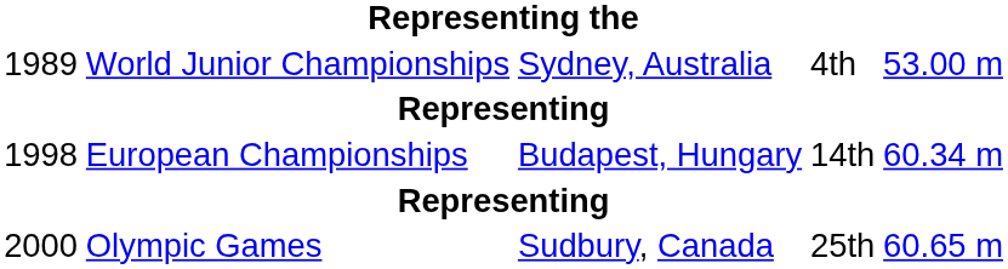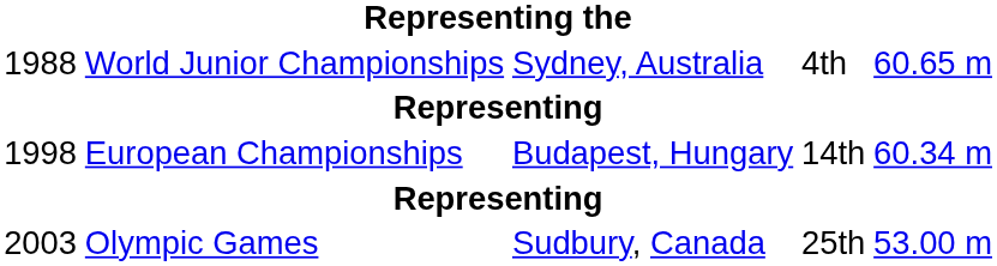 <table>
 <tr>
 <th colspan="6">Representing the </th>
 </tr>
 <tr>
-<td>1989</td>
+<td>1988</td>
 <td><a href='#'>World Junior Championships</a></td>
 <td><a href='#'>Sydney, Australia</a></td>
 <td>4th</td>
-<td><a href='#'>53.00 m</a></td>
+<td><a href='#'>60.65 m</a></td>
 </tr>
 <tr>
 <th colspan="5">Representing </th>
 </tr>
 <tr>
 <td>1998</td>
 <td><a href='#'>European Championships</a></td>
 <td><a href='#'>Budapest, Hungary</a></td>
 <td>14th</td>
 <td><a href='#'>60.34 m</a></td>
 </tr>
 <tr>
 <th colspan="5">Representing </th>
 </tr>
 <tr>
-<td>2000</td>
+<td>2003</td>
 <td><a href='#'>Olympic Games</a></td>
 <td><a href='#'>Sudbury</a>, <a href='#'>Canada</a></td>
 <td>25th</td>
-<td><a href='#'>60.65 m</a></td>
+<td><a href='#'>53.00 m</a></td>
 </tr>
 </table>
